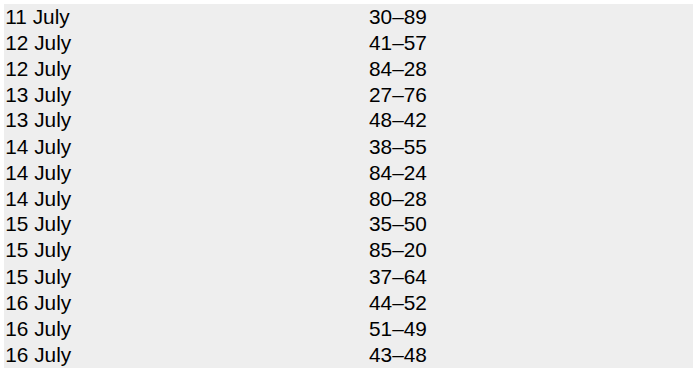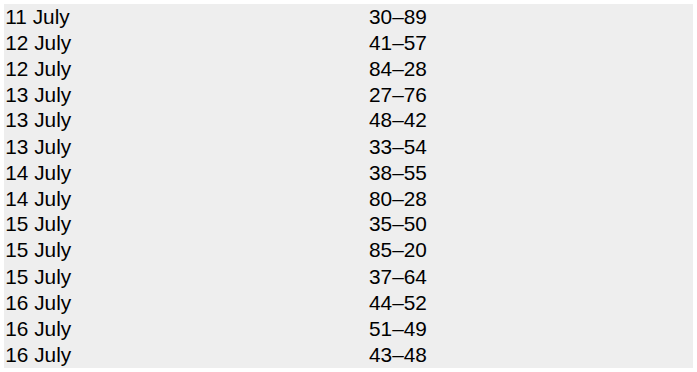 <table cellspacing=0 width=60% style=background:#eeeeee>
 <tr>
 <td width=10%>11 July</td>
 <td align=right width=20%></td>
 <td align=center width=20%>30–89</td>
 <td align=left width=20%></td>
 </tr>
 <tr>
 <td>12 July</td>
 <td align=right></td>
 <td align=center>41–57</td>
 <td align=left></td>
 </tr>
 <tr>
 <td>12 July</td>
 <td align=right></td>
 <td align=center>84–28</td>
 <td align=left></td>
 </tr>
 <tr>
 <td>13 July</td>
 <td align=right></td>
 <td align=center>27–76</td>
 <td align=left></td>
 </tr>
 <tr>
 <td>13 July</td>
 <td align=right></td>
 <td align=center>48–42</td>
 <td align=left></td>
 </tr>
 <tr>
-<td>14 July</td>
+<td>13 July</td>
 <td align=right></td>
-<td align=center>38–55</td>
+<td align=center>33–54</td>
 <td align=left></td>
 </tr>
 <tr>
 <td>14 July</td>
 <td align=right></td>
-<td align=center>84–24</td>
+<td align=center>38–55</td>
 <td align=left></td>
 </tr>
 <tr>
 <td>14 July</td>
 <td align=right></td>
 <td align=center>80–28</td>
 <td align=left></td>
 </tr>
 <tr>
 <td>15 July</td>
 <td align=right></td>
 <td align=center>35–50</td>
 <td align=left></td>
 </tr>
 <tr>
 <td>15 July</td>
 <td align=right></td>
 <td align=center>85–20</td>
 <td align=left></td>
 </tr>
 <tr>
 <td>15 July</td>
 <td align=right></td>
 <td align=center>37–64</td>
 <td align=left></td>
 </tr>
 <tr>
 <td>16 July</td>
 <td align=right></td>
 <td align=center>44–52</td>
 <td align=left></td>
 </tr>
 <tr>
 <td>16 July</td>
 <td align=right></td>
 <td align=center>51–49</td>
 <td align=left></td>
 </tr>
 <tr>
 <td>16 July</td>
 <td align=right></td>
 <td align=center>43–48</td>
 <td align=left></td>
 </tr>
 </table>
